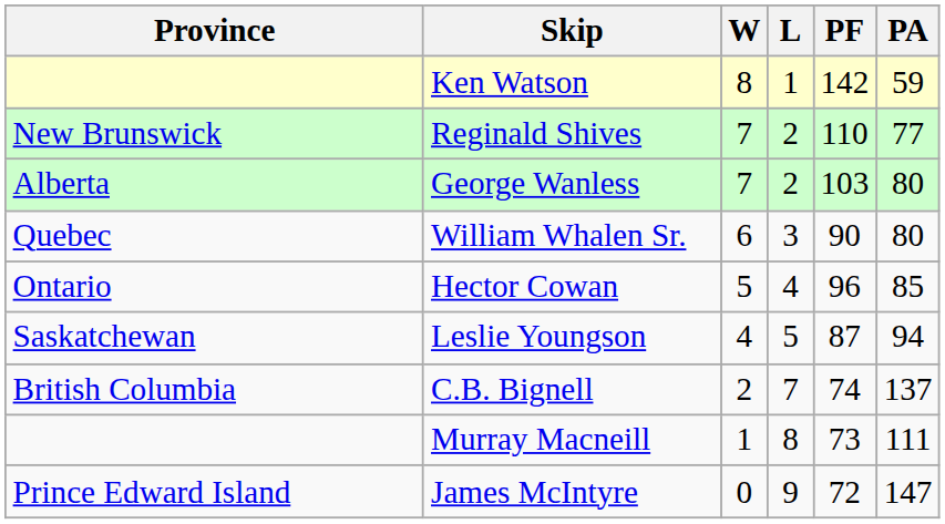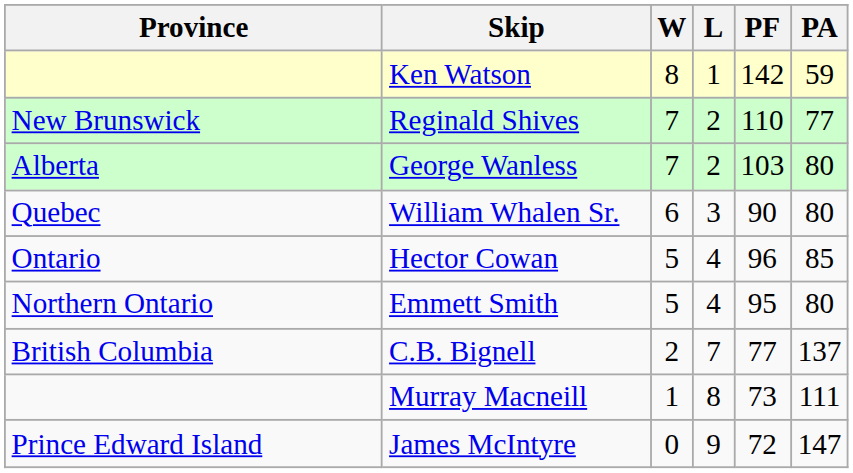 <table class=wikitable style="text-align:center;">
 <tr>
 <th bgcolor="#efefef" width="200">Province</th>
 <th bgcolor="#efefef" width="140">Skip</th>
 <th bgcolor="#efefef" width="15">W</th>
 <th bgcolor="#efefef" width="15">L</th>
 <th bgcolor="#efefef" width="15">PF</th>
 <th bgcolor="#efefef" width="15">PA</th>
 </tr>
 <tr bgcolor=#ffffcc>
 <td style="text-align:left;"></td>
 <td style="text-align:left;"><a href='#'>Ken Watson</a></td>
 <td>8</td>
 <td>1</td>
 <td>142</td>
 <td>59</td>
 </tr>
 <tr bgcolor=#ccffcc>
 <td style="text-align:left;"><a href='#'>New Brunswick</a></td>
 <td style="text-align:left;"><a href='#'>Reginald Shives</a></td>
 <td>7</td>
 <td>2</td>
 <td>110</td>
 <td>77</td>
 </tr>
 <tr bgcolor=#ccffcc>
 <td style="text-align:left;"><a href='#'>Alberta</a></td>
 <td style="text-align:left;"><a href='#'>George Wanless</a></td>
 <td>7</td>
 <td>2</td>
 <td>103</td>
 <td>80</td>
 </tr>
 <tr>
 <td style="text-align:left;"><a href='#'>Quebec</a></td>
 <td style="text-align:left;"><a href='#'>William Whalen Sr.</a></td>
 <td>6</td>
 <td>3</td>
 <td>90</td>
 <td>80</td>
 </tr>
 <tr>
 <td style="text-align:left;"><a href='#'>Ontario</a></td>
 <td style="text-align:left;"><a href='#'>Hector Cowan</a></td>
 <td>5</td>
 <td>4</td>
 <td>96</td>
 <td>85</td>
 </tr>
 <tr>
-<td style="text-align:left;"><a href='#'>Saskatchewan</a></td>
-<td style="text-align:left;"><a href='#'>Leslie Youngson</a></td>
+<td style="text-align:left;"><a href='#'>Northern Ontario</a></td>
+<td style="text-align:left;"><a href='#'>Emmett Smith</a></td>
+<td>5</td>
 <td>4</td>
-<td>5</td>
-<td>87</td>
-<td>94</td>
+<td>95</td>
+<td>80</td>
 </tr>
 <tr>
 <td style="text-align:left;"><a href='#'>British Columbia</a></td>
 <td style="text-align:left;"><a href='#'>C.B. Bignell</a></td>
 <td>2</td>
 <td>7</td>
-<td>74</td>
+<td>77</td>
 <td>137</td>
 </tr>
 <tr>
 <td style="text-align:left;"></td>
 <td style="text-align:left;"><a href='#'>Murray Macneill</a></td>
 <td>1</td>
 <td>8</td>
 <td>73</td>
 <td>111</td>
 </tr>
 <tr>
 <td style="text-align:left;"><a href='#'>Prince Edward Island</a></td>
 <td style="text-align:left;"><a href='#'>James McIntyre</a></td>
 <td>0</td>
 <td>9</td>
 <td>72</td>
 <td>147</td>
 </tr>
 </table>
